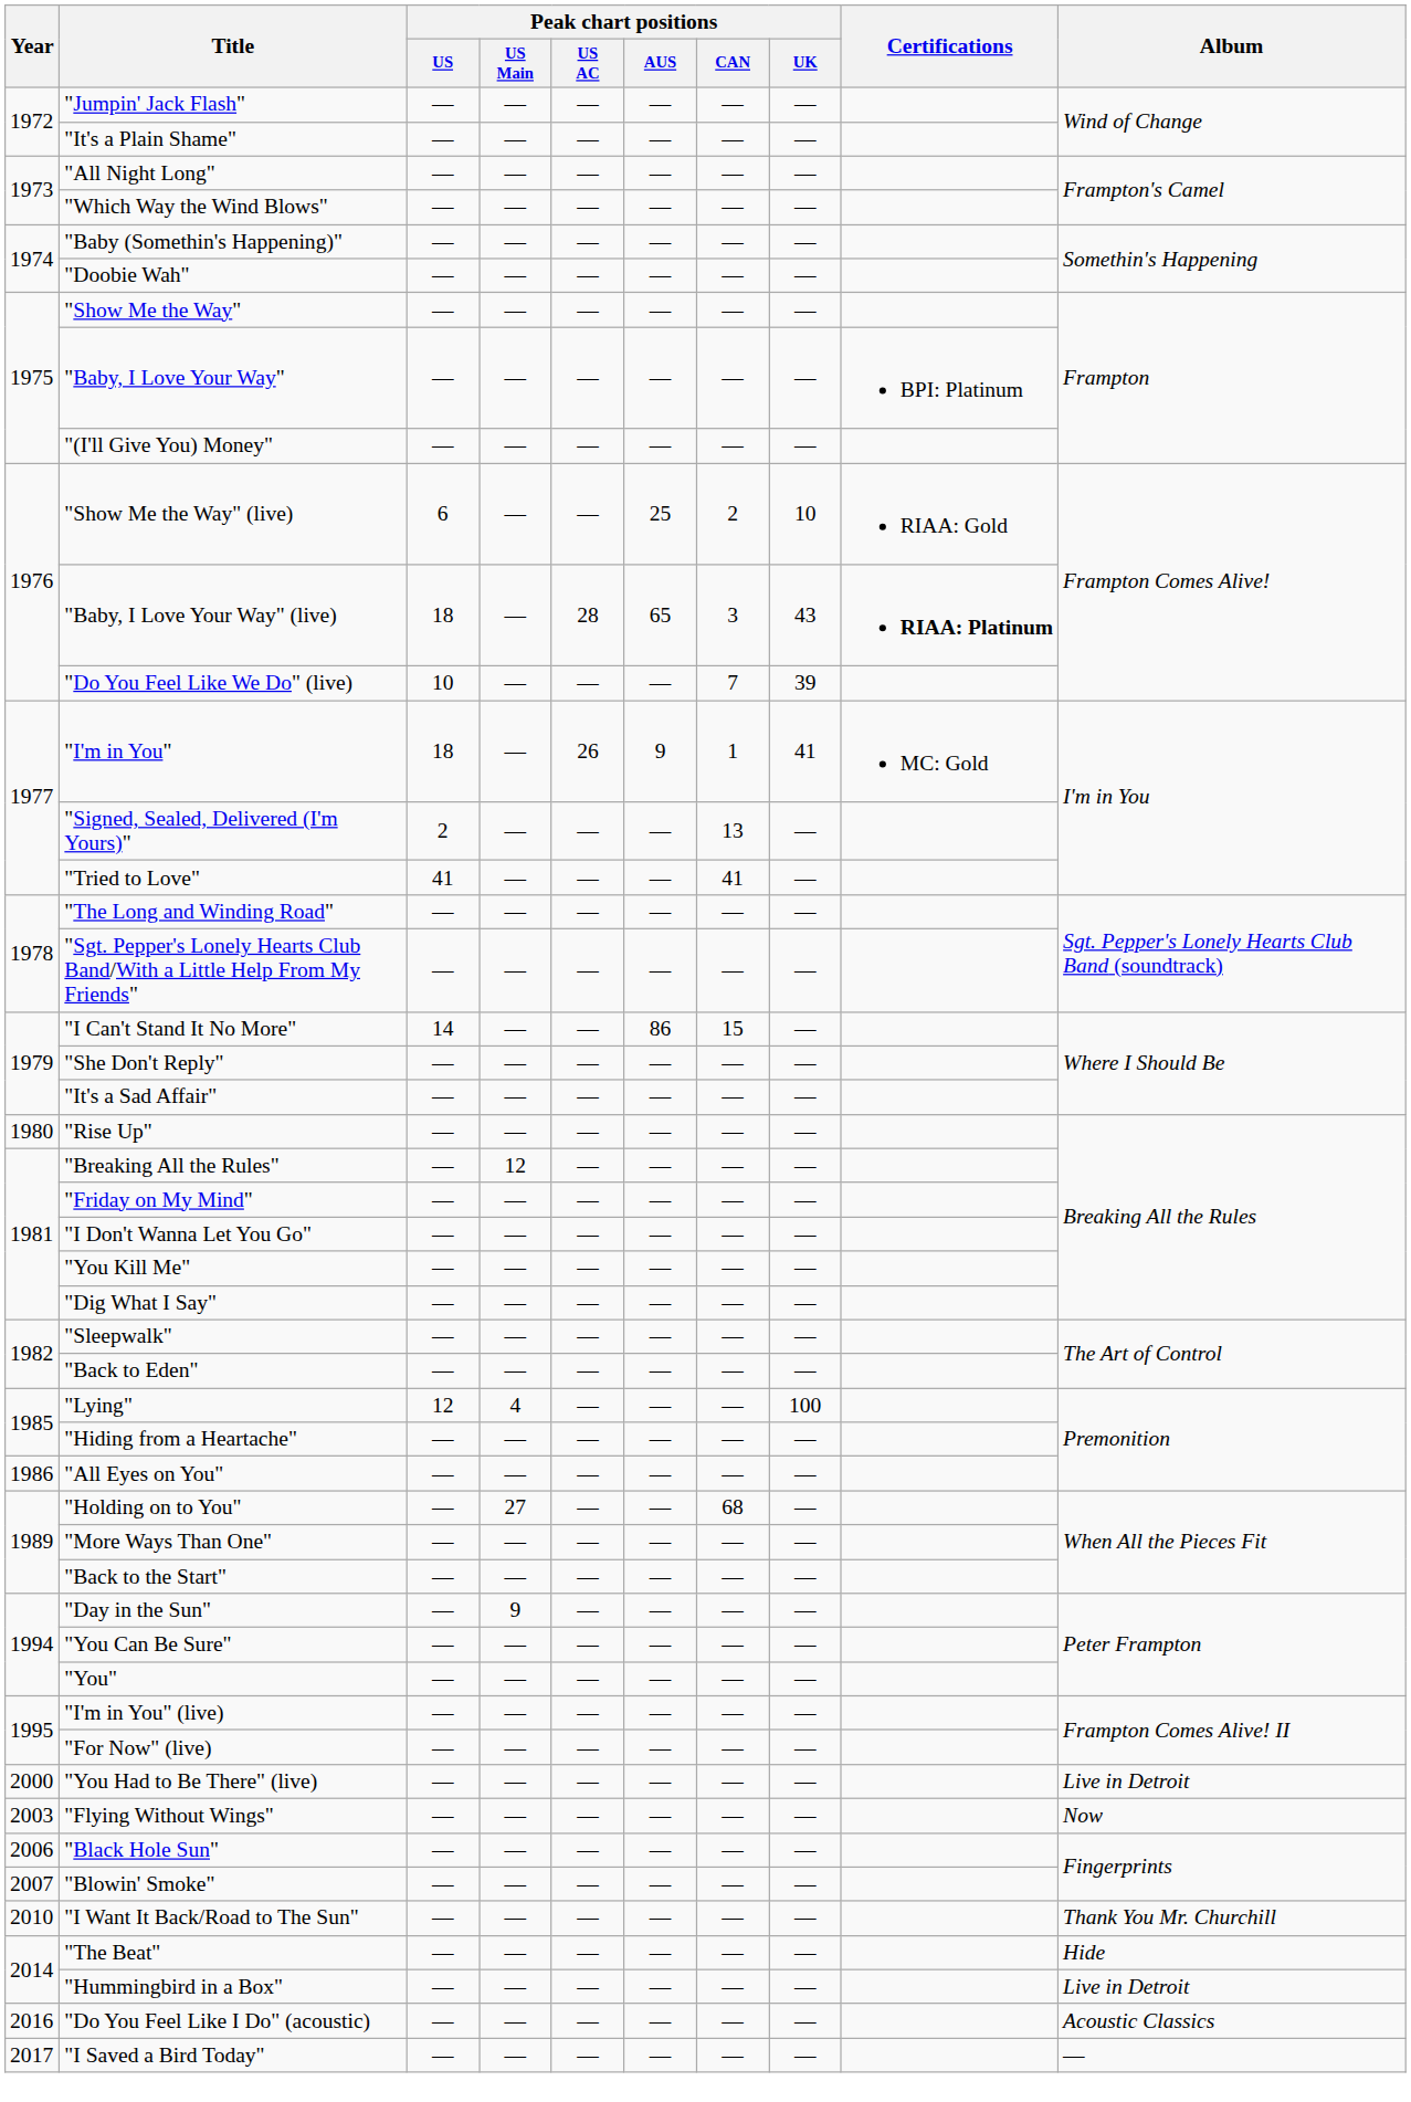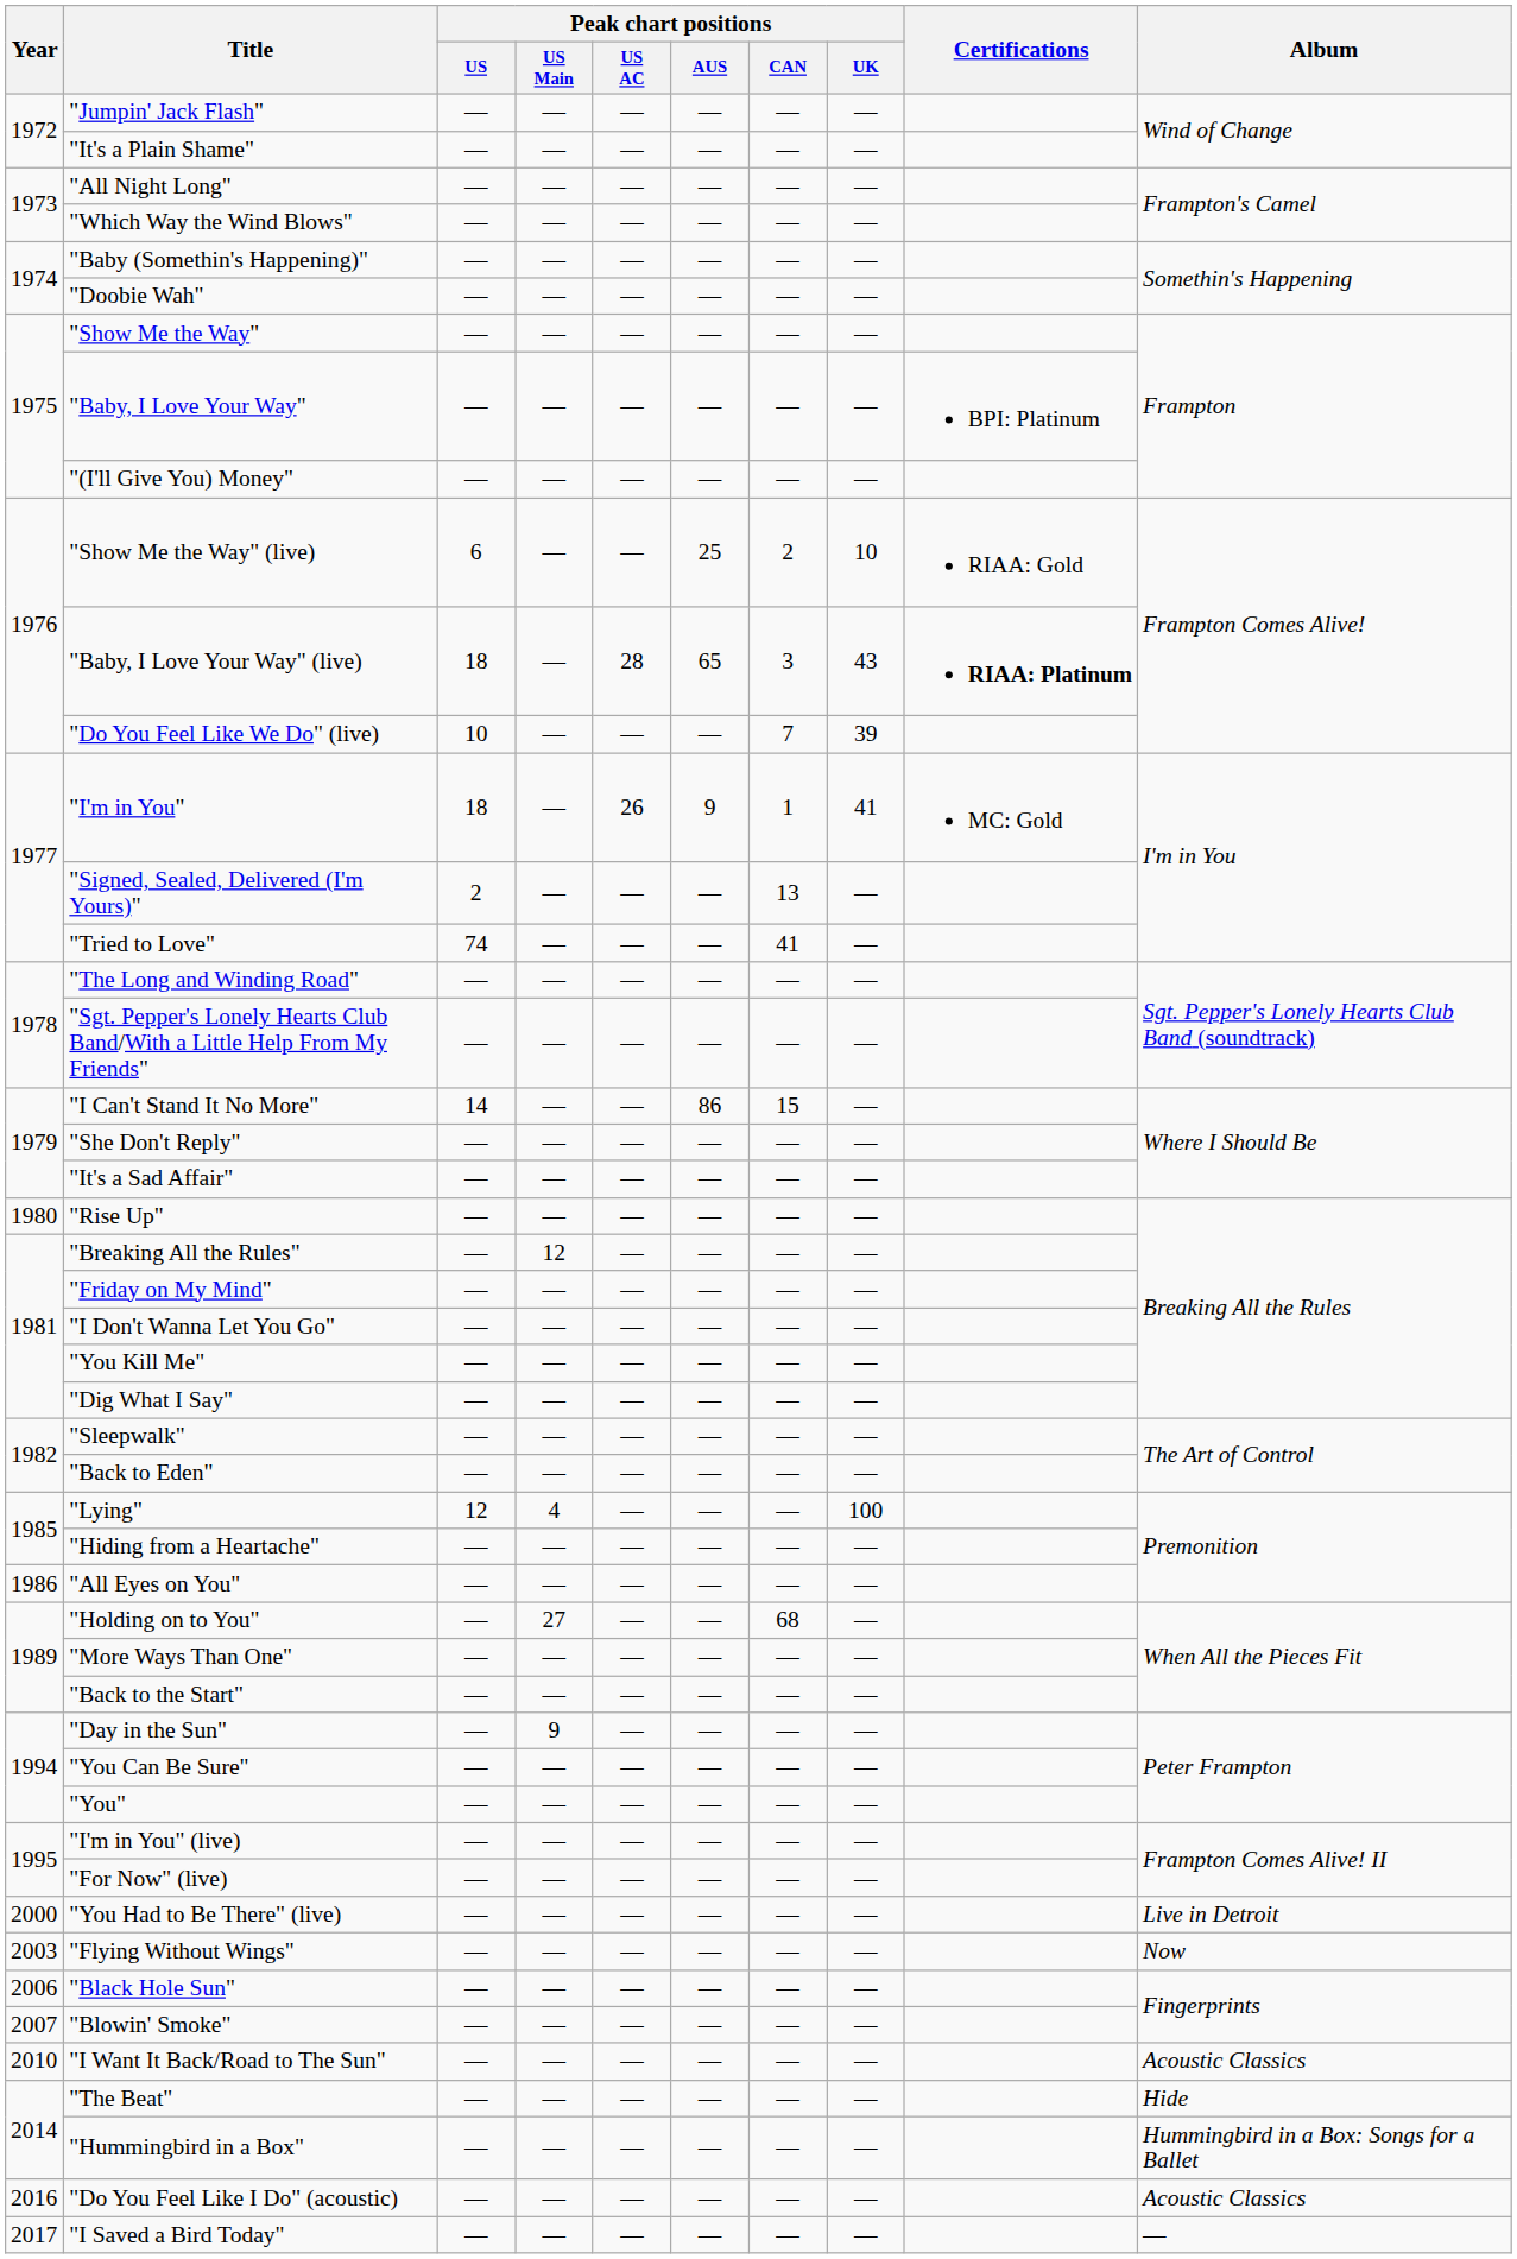 <table class="wikitable">
 <tr>
 <th rowspan="2" width="33">Year</th>
 <th rowspan="2" width="250">Title</th>
 <th colspan="6">Peak chart positions</th>
 <th rowspan="2"><a href='#'>Certifications</a></th>
 <th rowspan="2" width="250">Album</th>
 </tr>
 <tr>
 <th style="width:4em;font-size:75%"><a href='#'>US</a></th>
 <th style="width:4em;font-size:75%"><a href='#'>US<br>Main</a></th>
 <th style="width:4em;font-size:75%"><a href='#'>US<br>AC</a></th>
 <th style="width:4em;font-size:75%"><a href='#'>AUS</a><br></th>
 <th style="width:4em;font-size:75%"><a href='#'>CAN</a></th>
 <th style="width:4em;font-size:75%"><a href='#'>UK</a></th>
 </tr>
 <tr>
 <td rowspan="2">1972</td>
 <td>"<a href='#'>Jumpin' Jack Flash</a>"</td>
 <td align="center">—</td>
 <td align="center">—</td>
 <td align="center">—</td>
 <td align="center">—</td>
 <td align="center">—</td>
 <td align="center">—</td>
 <td></td>
 <td rowspan="2"><em>Wind of Change</em></td>
 </tr>
 <tr>
 <td>"It's a Plain Shame"</td>
 <td align="center">—</td>
 <td align="center">—</td>
 <td align="center">—</td>
 <td align="center">—</td>
 <td align="center">—</td>
 <td align="center">—</td>
 </tr>
 <tr>
 <td rowspan="2">1973</td>
 <td>"All Night Long"</td>
 <td align="center">—</td>
 <td align="center">—</td>
 <td align="center">—</td>
 <td align="center">—</td>
 <td align="center">—</td>
 <td align="center">—</td>
 <td></td>
 <td rowspan="2"><em>Frampton's Camel</em></td>
 </tr>
 <tr>
 <td>"Which Way the Wind Blows"</td>
 <td align="center">—</td>
 <td align="center">—</td>
 <td align="center">—</td>
 <td align="center">—</td>
 <td align="center">—</td>
 <td align="center">—</td>
 </tr>
 <tr>
 <td rowspan="2">1974</td>
 <td>"Baby (Somethin's Happening)"</td>
 <td align="center">—</td>
 <td align="center">—</td>
 <td align="center">—</td>
 <td align="center">—</td>
 <td align="center">—</td>
 <td align="center">—</td>
 <td></td>
 <td rowspan="2"><em>Somethin's Happening</em></td>
 </tr>
 <tr>
 <td>"Doobie Wah"</td>
 <td align="center">—</td>
 <td align="center">—</td>
 <td align="center">—</td>
 <td align="center">—</td>
 <td align="center">—</td>
 <td align="center">—</td>
 <td></td>
 </tr>
 <tr>
 <td rowspan="3">1975</td>
 <td>"<a href='#'>Show Me the Way</a>"</td>
 <td align="center">—</td>
 <td align="center">—</td>
 <td align="center">—</td>
 <td align="center">—</td>
 <td align="center">—</td>
 <td align="center">—</td>
 <td></td>
 <td rowspan="3"><em>Frampton</em></td>
 </tr>
 <tr>
 <td>"<a href='#'>Baby, I Love Your Way</a>"</td>
 <td align="center">—</td>
 <td align="center">—</td>
 <td align="center">—</td>
 <td align="center">—</td>
 <td align="center">—</td>
 <td align="center">—</td>
 <td><br><ul><li>BPI: Platinum</li></ul></td>
 </tr>
 <tr>
 <td>"(I'll Give You) Money"</td>
 <td align="center">—</td>
 <td align="center">—</td>
 <td align="center">—</td>
 <td align="center">—</td>
 <td align="center">—</td>
 <td align="center">—</td>
 <td></td>
 </tr>
 <tr>
 <td rowspan="3">1976</td>
 <td>"Show Me the Way" (live)</td>
 <td align="center">6</td>
 <td align="center">—</td>
 <td align="center">—</td>
 <td align="center">25</td>
 <td align="center">2</td>
 <td align="center">10</td>
 <td><br><ul><li>RIAA: Gold</li></ul></td>
 <td rowspan="3"><em>Frampton Comes Alive!</em></td>
 </tr>
 <tr>
 <td>"Baby, I Love Your Way" (live)</td>
 <td align="center">18</td>
 <td align="center">—</td>
 <td align="center">28</td>
 <td align="center">65</td>
 <td align="center">3</td>
 <td align="center">43</td>
 <td><strong><br><ul><li>RIAA: Platinum</li></ul></strong></td>
 </tr>
 <tr>
 <td>"<a href='#'>Do You Feel Like We Do</a>" (live)</td>
 <td align="center">10</td>
 <td align="center">—</td>
 <td align="center">—</td>
 <td align="center">—</td>
 <td align="center">7</td>
 <td align="center">39</td>
 <td></td>
 </tr>
 <tr>
 <td rowspan="3">1977</td>
 <td>"<a href='#'>I'm in You</a>"</td>
 <td align="center">18</td>
 <td align="center">—</td>
 <td align="center">26</td>
 <td align="center">9</td>
 <td align="center">1</td>
 <td align="center">41</td>
 <td><br><ul><li>MC: Gold</li></ul></td>
 <td rowspan="3"><em>I'm in You</em></td>
 </tr>
 <tr>
 <td>"<a href='#'>Signed, Sealed, Delivered (I'm Yours)</a>"</td>
 <td align="center">2</td>
 <td align="center">—</td>
 <td align="center">—</td>
 <td align="center">—</td>
 <td align="center">13</td>
 <td align="center">—</td>
 <td></td>
 </tr>
 <tr>
 <td>"Tried to Love"</td>
-<td align="center">41</td>
+<td align="center">74</td>
 <td align="center">—</td>
 <td align="center">—</td>
 <td align="center">—</td>
 <td align="center">41</td>
 <td align="center">—</td>
 <td></td>
 </tr>
 <tr>
 <td rowspan="2">1978</td>
 <td>"<a href='#'>The Long and Winding Road</a>"</td>
 <td align="center">—</td>
 <td align="center">—</td>
 <td align="center">—</td>
 <td align="center">—</td>
 <td align="center">—</td>
 <td align="center">—</td>
 <td></td>
 <td rowspan="2"><a href='#'><em>Sgt. Pepper's Lonely Hearts Club Band</em> (soundtrack)</a></td>
 </tr>
 <tr>
 <td>"<a href='#'>Sgt. Pepper's Lonely Hearts Club Band</a>/<a href='#'>With a Little Help From My Friends</a>" </td>
 <td align="center">—</td>
 <td align="center">—</td>
 <td align="center">—</td>
 <td align="center">—</td>
 <td align="center">—</td>
 <td align="center">—</td>
 <td></td>
 </tr>
 <tr>
 <td rowspan="3">1979</td>
 <td>"I Can't Stand It No More"</td>
 <td align="center">14</td>
 <td align="center">—</td>
 <td align="center">—</td>
 <td align="center">86</td>
 <td align="center">15</td>
 <td align="center">—</td>
 <td></td>
 <td rowspan="3"><em>Where I Should Be</em></td>
 </tr>
 <tr>
 <td>"She Don't Reply"</td>
 <td align="center">—</td>
 <td align="center">—</td>
 <td align="center">—</td>
 <td align="center">—</td>
 <td align="center">—</td>
 <td align="center">—</td>
 <td></td>
 </tr>
 <tr>
 <td>"It's a Sad Affair"</td>
 <td align="center">—</td>
 <td align="center">—</td>
 <td align="center">—</td>
 <td align="center">—</td>
 <td align="center">—</td>
 <td align="center">—</td>
 <td></td>
 </tr>
 <tr>
 <td>1980</td>
 <td>"Rise Up"</td>
 <td align="center">—</td>
 <td align="center">—</td>
 <td align="center">—</td>
 <td align="center">—</td>
 <td align="center">—</td>
 <td align="center">—</td>
 <td></td>
 <td rowspan="6"><em>Breaking All the Rules</em></td>
 </tr>
 <tr>
 <td rowspan="5">1981</td>
 <td>"Breaking All the Rules"</td>
 <td align="center">—</td>
 <td align="center">12</td>
 <td align="center">—</td>
 <td align="center">—</td>
 <td align="center">—</td>
 <td align="center">—</td>
 <td></td>
 </tr>
 <tr>
 <td>"<a href='#'>Friday on My Mind</a>"</td>
 <td align="center">—</td>
 <td align="center">—</td>
 <td align="center">—</td>
 <td align="center">—</td>
 <td align="center">—</td>
 <td align="center">—</td>
 <td></td>
 </tr>
 <tr>
 <td>"I Don't Wanna Let You Go"</td>
 <td align="center">—</td>
 <td align="center">—</td>
 <td align="center">—</td>
 <td align="center">—</td>
 <td align="center">—</td>
 <td align="center">—</td>
 <td></td>
 </tr>
 <tr>
 <td>"You Kill Me"</td>
 <td align="center">—</td>
 <td align="center">—</td>
 <td align="center">—</td>
 <td align="center">—</td>
 <td align="center">—</td>
 <td align="center">—</td>
 <td></td>
 </tr>
 <tr>
 <td>"Dig What I Say"</td>
 <td align="center">—</td>
 <td align="center">—</td>
 <td align="center">—</td>
 <td align="center">—</td>
 <td align="center">—</td>
 <td align="center">—</td>
 <td></td>
 </tr>
 <tr>
 <td rowspan="2">1982</td>
 <td>"Sleepwalk"</td>
 <td align="center">—</td>
 <td align="center">—</td>
 <td align="center">—</td>
 <td align="center">—</td>
 <td align="center">—</td>
 <td align="center">—</td>
 <td></td>
 <td rowspan="2"><em>The Art of Control</em></td>
 </tr>
 <tr>
 <td>"Back to Eden"</td>
 <td align="center">—</td>
 <td align="center">—</td>
 <td align="center">—</td>
 <td align="center">—</td>
 <td align="center">—</td>
 <td align="center">—</td>
 <td></td>
 </tr>
 <tr>
 <td rowspan="2">1985</td>
 <td>"Lying"</td>
 <td align="center">12</td>
 <td align="center">4</td>
 <td align="center">—</td>
 <td align="center">—</td>
 <td align="center">—</td>
 <td align="center">100</td>
 <td></td>
 <td rowspan="3"><em>Premonition</em></td>
 </tr>
 <tr>
 <td>"Hiding from a Heartache"</td>
 <td align="center">—</td>
 <td align="center">—</td>
 <td align="center">—</td>
 <td align="center">—</td>
 <td align="center">—</td>
 <td align="center">—</td>
 <td></td>
 </tr>
 <tr>
 <td>1986</td>
 <td>"All Eyes on You"</td>
 <td align="center">—</td>
 <td align="center">—</td>
 <td align="center">—</td>
 <td align="center">—</td>
 <td align="center">—</td>
 <td align="center">—</td>
 <td></td>
 </tr>
 <tr>
 <td rowspan="3">1989</td>
 <td>"Holding on to You"</td>
 <td align="center">—</td>
 <td align="center">27</td>
 <td align="center">—</td>
 <td align="center">—</td>
 <td align="center">68</td>
 <td align="center">—</td>
 <td></td>
 <td rowspan="3"><em>When All the Pieces Fit</em></td>
 </tr>
 <tr>
 <td>"More Ways Than One"</td>
 <td align="center">—</td>
 <td align="center">—</td>
 <td align="center">—</td>
 <td align="center">—</td>
 <td align="center">—</td>
 <td align="center">—</td>
 <td></td>
 </tr>
 <tr>
 <td>"Back to the Start"</td>
 <td align="center">—</td>
 <td align="center">—</td>
 <td align="center">—</td>
 <td align="center">—</td>
 <td align="center">—</td>
 <td align="center">—</td>
 <td></td>
 </tr>
 <tr>
 <td rowspan="3">1994</td>
 <td>"Day in the Sun"</td>
 <td align="center">—</td>
 <td align="center">9</td>
 <td align="center">—</td>
 <td align="center">—</td>
 <td align="center">—</td>
 <td align="center">—</td>
 <td></td>
 <td rowspan="3"><em>Peter Frampton</em></td>
 </tr>
 <tr>
 <td>"You Can Be Sure"</td>
 <td align="center">—</td>
 <td align="center">—</td>
 <td align="center">—</td>
 <td align="center">—</td>
 <td align="center">—</td>
 <td align="center">—</td>
 <td></td>
 </tr>
 <tr>
 <td>"You"</td>
 <td align="center">—</td>
 <td align="center">—</td>
 <td align="center">—</td>
 <td align="center">—</td>
 <td align="center">—</td>
 <td align="center">—</td>
 <td></td>
 </tr>
 <tr>
 <td rowspan="2">1995</td>
 <td>"I'm in You" (live)</td>
 <td align="center">—</td>
 <td align="center">—</td>
 <td align="center">—</td>
 <td align="center">—</td>
 <td align="center">—</td>
 <td align="center">—</td>
 <td></td>
 <td rowspan="2"><em>Frampton Comes Alive! II</em></td>
 </tr>
 <tr>
 <td>"For Now" (live)</td>
 <td align="center">—</td>
 <td align="center">—</td>
 <td align="center">—</td>
 <td align="center">—</td>
 <td align="center">—</td>
 <td align="center">—</td>
 <td></td>
 </tr>
 <tr>
 <td>2000</td>
 <td>"You Had to Be There" (live)</td>
 <td align="center">—</td>
 <td align="center">—</td>
 <td align="center">—</td>
 <td align="center">—</td>
 <td align="center">—</td>
 <td align="center">—</td>
 <td></td>
 <td><em>Live in Detroit</em></td>
 </tr>
 <tr>
 <td>2003</td>
 <td>"Flying Without Wings"</td>
 <td align="center">—</td>
 <td align="center">—</td>
 <td align="center">—</td>
 <td align="center">—</td>
 <td align="center">—</td>
 <td align="center">—</td>
 <td></td>
 <td><em>Now</em></td>
 </tr>
 <tr>
 <td>2006</td>
 <td>"<a href='#'>Black Hole Sun</a>"</td>
 <td align="center">—</td>
 <td align="center">—</td>
 <td align="center">—</td>
 <td align="center">—</td>
 <td align="center">—</td>
 <td align="center">—</td>
 <td></td>
 <td rowspan="2"><em>Fingerprints</em></td>
 </tr>
 <tr>
 <td>2007</td>
 <td>"Blowin' Smoke"</td>
 <td align="center">—</td>
 <td align="center">—</td>
 <td align="center">—</td>
 <td align="center">—</td>
 <td align="center">—</td>
 <td align="center">—</td>
 <td></td>
 </tr>
 <tr>
 <td>2010</td>
 <td>"I Want It Back/Road to The Sun" </td>
 <td align="center">—</td>
 <td align="center">—</td>
 <td align="center">—</td>
 <td align="center">—</td>
 <td align="center">—</td>
 <td align="center">—</td>
 <td></td>
-<td><em>Thank You Mr. Churchill</em></td>
+<td><em>Acoustic Classics</em></td>
 </tr>
 <tr>
 <td rowspan="2">2014</td>
 <td>"The Beat" </td>
 <td align="center">—</td>
 <td align="center">—</td>
 <td align="center">—</td>
 <td align="center">—</td>
 <td align="center">—</td>
 <td align="center">—</td>
 <td></td>
 <td><em>Hide</em></td>
 </tr>
 <tr>
 <td>"Hummingbird in a Box"</td>
 <td align="center">—</td>
 <td align="center">—</td>
 <td align="center">—</td>
 <td align="center">—</td>
 <td align="center">—</td>
 <td align="center">—</td>
 <td></td>
-<td><em>Live in Detroit</em></td>
+<td><em>Hummingbird in a Box: Songs for a Ballet</em></td>
 </tr>
 <tr>
 <td>2016</td>
 <td>"Do You Feel Like I Do" (acoustic)</td>
 <td align="center">—</td>
 <td align="center">—</td>
 <td align="center">—</td>
 <td align="center">—</td>
 <td align="center">—</td>
 <td align="center">—</td>
 <td></td>
 <td><em>Acoustic Classics</em></td>
 </tr>
 <tr>
 <td>2017</td>
 <td>"I Saved a Bird Today"</td>
 <td align="center">—</td>
 <td align="center">—</td>
 <td align="center">—</td>
 <td align="center">—</td>
 <td align="center">—</td>
 <td align="center">—</td>
 <td></td>
 <td>—</td>
 </tr>
 </table>
